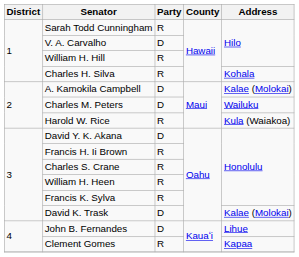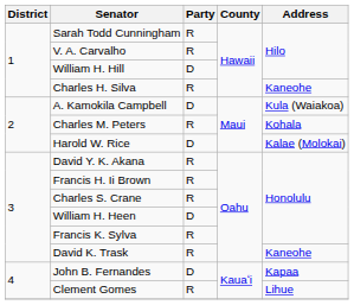 <table class= "sortable wikitable">
 <tr>
 <th>District</th>
 <th>Senator</th>
 <th>Party</th>
 <th>County</th>
 <th>Address</th>
 </tr>
 <tr>
 <td rowspan=4>1</td>
 <td>Sarah Todd Cunningham</td>
 <td>R</td>
 <td rowspan=4><a href='#'>Hawaii</a></td>
 <td rowspan=3><a href='#'>Hilo</a></td>
 </tr>
 <tr>
 <td>V. A. Carvalho</td>
-<td>D</td>
+<td>R</td>
 </tr>
 <tr>
 <td>William H. Hill</td>
-<td>R</td>
+<td>D</td>
 </tr>
 <tr>
 <td>Charles H. Silva</td>
 <td>R</td>
-<td><a href='#'>Kohala</a></td>
+<td><a href='#'>Kaneohe</a></td>
 </tr>
 <tr>
 <td rowspan=3>2</td>
 <td>A. Kamokila Campbell</td>
 <td>D</td>
 <td rowspan=3><a href='#'>Maui</a></td>
-<td><a href='#'>Kalae</a> (<a href='#'>Molokai</a>)</td>
+<td><a href='#'>Kula</a> (Waiakoa)</td>
 </tr>
 <tr>
 <td>Charles M. Peters</td>
-<td>D</td>
-<td><a href='#'>Wailuku</a></td>
+<td>R</td>
+<td><a href='#'>Kohala</a></td>
 </tr>
 <tr>
 <td>Harold W. Rice</td>
-<td>R</td>
-<td><a href='#'>Kula</a> (Waiakoa)</td>
+<td>D</td>
+<td><a href='#'>Kalae</a> (<a href='#'>Molokai</a>)</td>
 </tr>
 <tr>
 <td rowspan=6>3</td>
 <td>David Y. K. Akana</td>
-<td>D</td>
+<td>R</td>
 <td rowspan=6><a href='#'>Oahu</a></td>
 <td rowspan=5><a href='#'>Honolulu</a></td>
 </tr>
 <tr>
 <td>Francis H. Ii Brown</td>
 <td>R</td>
 </tr>
 <tr>
 <td>Charles S. Crane</td>
 <td>R</td>
 </tr>
 <tr>
 <td>William H. Heen</td>
-<td>R</td>
+<td>D</td>
 </tr>
 <tr>
 <td>Francis K. Sylva</td>
 <td>R</td>
 </tr>
 <tr>
 <td>David K. Trask</td>
-<td>D</td>
-<td><a href='#'>Kalae</a> (<a href='#'>Molokai</a>)</td>
+<td>R</td>
+<td><a href='#'>Kaneohe</a></td>
 </tr>
 <tr>
 <td rowspan=2>4</td>
 <td>John B. Fernandes</td>
 <td>D</td>
 <td rowspan=2><a href='#'>Kauaʻi</a></td>
-<td><a href='#'>Lihue</a></td>
+<td><a href='#'>Kapaa</a></td>
 </tr>
 <tr>
 <td>Clement Gomes</td>
 <td>R</td>
-<td><a href='#'>Kapaa</a></td>
+<td><a href='#'>Lihue</a></td>
 </tr>
 <tr>
 </tr>
 </table>
